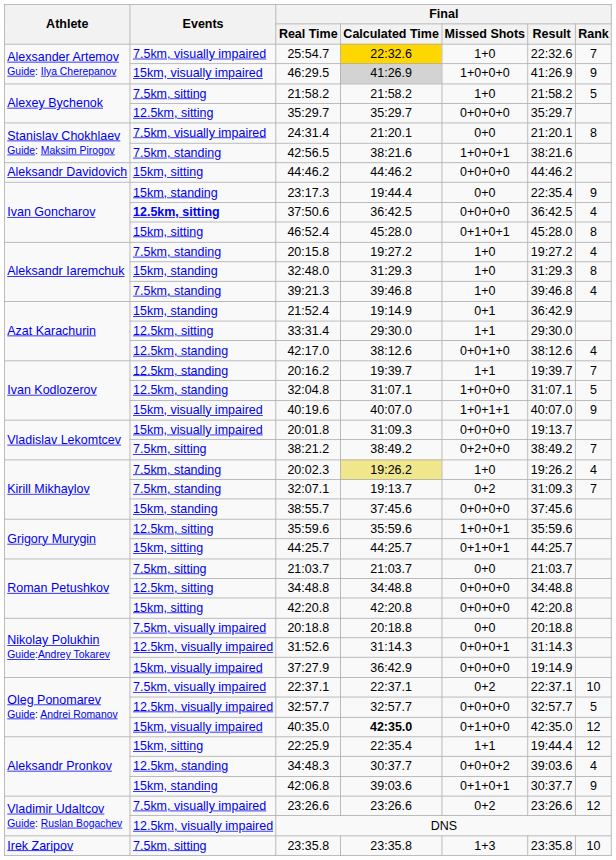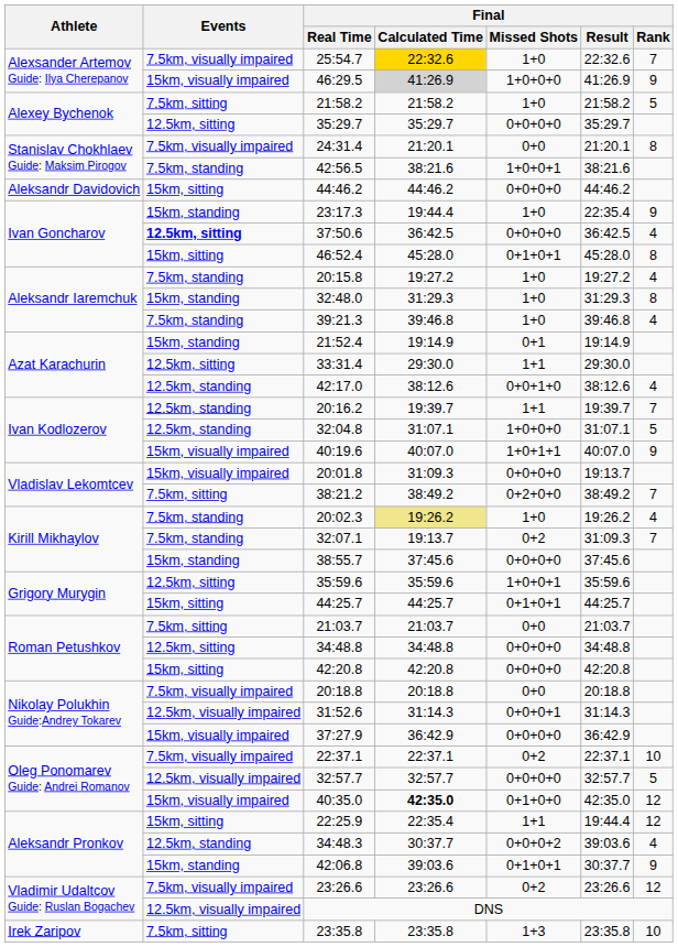 <table class="wikitable" style="font-size:100%">
 <tr>
 <th rowspan="2">Athlete</th>
 <th rowspan="2">Events</th>
 <th colspan="5">Final</th>
 </tr>
 <tr>
 <th>Real Time</th>
 <th>Calculated Time</th>
 <th>Missed Shots</th>
 <th>Result</th>
 <th>Rank</th>
 </tr>
 <tr>
 <td rowspan=2><a href='#'>Alexsander Artemov</a><br><small><a href='#'>Guide</a>: <a href='#'>Ilya Cherepanov</a></small></td>
 <td><a href='#'>7.5km, visually impaired</a></td>
 <td align="center">25:54.7</td>
 <td align="center" style="background: gold;">22:32.6</td>
 <td align="center">1+0</td>
 <td align="center">22:32.6</td>
 <td align="center">7</td>
 </tr>
 <tr>
 <td><a href='#'>15km, visually impaired</a></td>
 <td align="center">46:29.5</td>
 <td align="center" style="background: lightgrey;">41:26.9</td>
 <td align="center">1+0+0+0</td>
 <td align="center">41:26.9</td>
 <td align="center">9</td>
 </tr>
 <tr>
 <td rowspan=2><a href='#'>Alexey Bychenok</a></td>
 <td><a href='#'>7.5km, sitting</a></td>
 <td align="center">21:58.2</td>
 <td align="center">21:58.2</td>
 <td align="center">1+0</td>
 <td align="center">21:58.2</td>
 <td align="center">5</td>
 </tr>
 <tr>
 <td><a href='#'>12.5km, sitting</a></td>
 <td align="center">35:29.7</td>
 <td align="center">35:29.7</td>
 <td align="center">0+0+0+0</td>
 <td align="center">35:29.7</td>
 <td align="center"></td>
 </tr>
 <tr>
 <td rowspan=2><a href='#'>Stanislav Chokhlaev</a><br><small><a href='#'>Guide</a>: <a href='#'>Maksim Pirogov</a></small></td>
 <td><a href='#'>7.5km, visually impaired</a></td>
 <td align="center">24:31.4</td>
 <td align="center">21:20.1</td>
 <td align="center">0+0</td>
 <td align="center">21:20.1</td>
 <td align="center">8</td>
 </tr>
 <tr>
 <td><a href='#'>7.5km, standing</a></td>
 <td align="center">42:56.5</td>
 <td align="center">38:21.6</td>
 <td align="center">1+0+0+1</td>
 <td align="center">38:21.6</td>
 <td align="center"></td>
 </tr>
 <tr>
 <td><a href='#'>Aleksandr Davidovich</a></td>
 <td><a href='#'>15km, sitting</a></td>
 <td align="center">44:46.2</td>
 <td align="center">44:46.2</td>
 <td align="center">0+0+0+0</td>
 <td align="center">44:46.2</td>
 <td align="center"></td>
 </tr>
 <tr>
 <td rowspan=3><a href='#'>Ivan Goncharov</a></td>
 <td><a href='#'>15km, standing</a></td>
 <td align="center">23:17.3</td>
 <td align="center">19:44.4</td>
-<td align="center">0+0</td>
+<td align="center">1+0</td>
 <td align="center">22:35.4</td>
 <td align="center">9</td>
 </tr>
 <tr>
 <td><strong><a href='#'>12.5km, sitting</a></strong></td>
 <td align="center">37:50.6</td>
 <td align="center">36:42.5</td>
 <td align="center">0+0+0+0</td>
 <td align="center">36:42.5</td>
 <td align="center">4</td>
 </tr>
 <tr>
 <td><a href='#'>15km, sitting</a></td>
 <td align="center">46:52.4</td>
 <td align="center">45:28.0</td>
 <td align="center">0+1+0+1</td>
 <td align="center">45:28.0</td>
 <td align="center">8</td>
 </tr>
 <tr>
 <td rowspan=3><a href='#'>Aleksandr Iaremchuk</a></td>
 <td><a href='#'>7.5km, standing</a></td>
 <td align="center">20:15.8</td>
 <td align="center">19:27.2</td>
 <td align="center">1+0</td>
 <td align="center">19:27.2</td>
 <td align="center">4</td>
 </tr>
 <tr>
 <td><a href='#'>15km, standing</a></td>
 <td align="center">32:48.0</td>
 <td align="center">31:29.3</td>
 <td align="center">1+0</td>
 <td align="center">31:29.3</td>
 <td align="center">8</td>
 </tr>
 <tr>
 <td><a href='#'>7.5km, standing</a></td>
 <td align="center">39:21.3</td>
 <td align="center">39:46.8</td>
 <td align="center">1+0</td>
 <td align="center">39:46.8</td>
 <td align="center">4</td>
 </tr>
 <tr>
 <td rowspan=3><a href='#'>Azat Karachurin</a></td>
 <td><a href='#'>15km, standing</a></td>
 <td align="center">21:52.4</td>
 <td align="center">19:14.9</td>
 <td align="center">0+1</td>
-<td align="center">36:42.9</td>
+<td align="center">19:14.9</td>
 <td align="center"></td>
 </tr>
 <tr>
 <td><a href='#'>12.5km, sitting</a></td>
 <td align="center">33:31.4</td>
 <td align="center">29:30.0</td>
 <td align="center">1+1</td>
 <td align="center">29:30.0</td>
 <td align="center"></td>
 </tr>
 <tr>
 <td><a href='#'>12.5km, standing</a></td>
 <td align="center">42:17.0</td>
 <td align="center">38:12.6</td>
 <td align="center">0+0+1+0</td>
 <td align="center">38:12.6</td>
 <td align="center">4</td>
 </tr>
 <tr>
 <td rowspan=3><a href='#'>Ivan Kodlozerov</a></td>
 <td><a href='#'>12.5km, standing</a></td>
 <td align="center">20:16.2</td>
 <td align="center">19:39.7</td>
 <td align="center">1+1</td>
 <td align="center">19:39.7</td>
 <td align="center">7</td>
 </tr>
 <tr>
 <td><a href='#'>12.5km, standing</a></td>
 <td align="center">32:04.8</td>
 <td align="center">31:07.1</td>
 <td align="center">1+0+0+0</td>
 <td align="center">31:07.1</td>
 <td align="center">5</td>
 </tr>
 <tr>
 <td><a href='#'>15km, visually impaired</a></td>
 <td align="center">40:19.6</td>
 <td align="center">40:07.0</td>
 <td align="center">1+0+1+1</td>
 <td align="center">40:07.0</td>
 <td align="center">9</td>
 </tr>
 <tr>
 <td rowspan=2><a href='#'>Vladislav Lekomtcev</a></td>
 <td><a href='#'>15km, visually impaired</a></td>
 <td align="center">20:01.8</td>
 <td align="center">31:09.3</td>
 <td align="center">0+0+0+0</td>
 <td align="center">19:13.7</td>
 <td align="center"></td>
 </tr>
 <tr>
 <td><a href='#'>7.5km, sitting</a></td>
 <td align="center">38:21.2</td>
 <td align="center">38:49.2</td>
 <td align="center">0+2+0+0</td>
 <td align="center">38:49.2</td>
 <td align="center">7</td>
 </tr>
 <tr>
 <td rowspan=3><a href='#'>Kirill Mikhaylov</a></td>
 <td><a href='#'>7.5km, standing</a></td>
 <td align="center">20:02.3</td>
 <td align="center" style="background: khaki;">19:26.2</td>
 <td align="center">1+0</td>
 <td align="center">19:26.2</td>
 <td align="center">4</td>
 </tr>
 <tr>
 <td><a href='#'>7.5km, standing</a></td>
 <td align="center">32:07.1</td>
 <td align="center">19:13.7</td>
 <td align="center">0+2</td>
 <td align="center">31:09.3</td>
 <td align="center">7</td>
 </tr>
 <tr>
 <td><a href='#'>15km, standing</a></td>
 <td align="center">38:55.7</td>
 <td align="center">37:45.6</td>
 <td align="center">0+0+0+0</td>
 <td align="center">37:45.6</td>
 <td align="center"></td>
 </tr>
 <tr>
 <td rowspan=2><a href='#'>Grigory Murygin</a></td>
 <td><a href='#'>12.5km, sitting</a></td>
 <td align="center">35:59.6</td>
 <td align="center">35:59.6</td>
 <td align="center">1+0+0+1</td>
 <td align="center">35:59.6</td>
 <td align="center"></td>
 </tr>
 <tr>
 <td><a href='#'>15km, sitting</a></td>
 <td align="center">44:25.7</td>
 <td align="center">44:25.7</td>
 <td align="center">0+1+0+1</td>
 <td align="center">44:25.7</td>
 <td align="center"></td>
 </tr>
 <tr>
 <td rowspan=3><a href='#'>Roman Petushkov</a></td>
 <td><a href='#'>7.5km, sitting</a></td>
 <td align="center">21:03.7</td>
 <td align="center">21:03.7</td>
 <td align="center">0+0</td>
 <td align="center">21:03.7</td>
 <td align="center"></td>
 </tr>
 <tr>
 <td><a href='#'>12.5km, sitting</a></td>
 <td align="center">34:48.8</td>
 <td align="center">34:48.8</td>
 <td align="center">0+0+0+0</td>
 <td align="center">34:48.8</td>
 <td align="center"></td>
 </tr>
 <tr>
 <td><a href='#'>15km, sitting</a></td>
 <td align="center">42:20.8</td>
 <td align="center">42:20.8</td>
 <td align="center">0+0+0+0</td>
 <td align="center">42:20.8</td>
 <td align="center"></td>
 </tr>
 <tr>
 <td rowspan=3><a href='#'>Nikolay Polukhin</a><br><small><a href='#'>Guide</a>:<a href='#'>Andrey Tokarev</a> </small></td>
 <td><a href='#'>7.5km, visually impaired</a></td>
 <td align="center">20:18.8</td>
 <td align="center">20:18.8</td>
 <td align="center">0+0</td>
 <td align="center">20:18.8</td>
 <td align="center"></td>
 </tr>
 <tr>
 <td><a href='#'>12.5km, visually impaired</a></td>
 <td align="center">31:52.6</td>
 <td align="center">31:14.3</td>
 <td align="center">0+0+0+1</td>
 <td align="center">31:14.3</td>
 <td align="center"></td>
 </tr>
 <tr>
 <td><a href='#'>15km, visually impaired</a></td>
 <td align="center">37:27.9</td>
 <td align="center">36:42.9</td>
 <td align="center">0+0+0+0</td>
-<td align="center">19:14.9</td>
+<td align="center">36:42.9</td>
 <td align="center"></td>
 </tr>
 <tr>
 <td rowspan=3><a href='#'>Oleg Ponomarev</a><br><small><a href='#'>Guide</a>: <a href='#'>Andrei Romanov</a></small></td>
 <td><a href='#'>7.5km, visually impaired</a></td>
 <td align="center">22:37.1</td>
 <td align="center">22:37.1</td>
 <td align="center">0+2</td>
 <td align="center">22:37.1</td>
 <td align="center">10</td>
 </tr>
 <tr>
 <td><a href='#'>12.5km, visually impaired</a></td>
 <td align="center">32:57.7</td>
 <td align="center">32:57.7</td>
 <td align="center">0+0+0+0</td>
 <td align="center">32:57.7</td>
 <td align="center">5</td>
 </tr>
 <tr>
 <td><a href='#'>15km, visually impaired</a></td>
 <td align="center">40:35.0</td>
 <td align="center"><strong>42:35.0</strong></td>
 <td align="center">0+1+0+0</td>
 <td align="center">42:35.0</td>
 <td align="center">12</td>
 </tr>
 <tr>
 <td rowspan=3><a href='#'>Aleksandr Pronkov</a></td>
 <td><a href='#'>15km, sitting</a></td>
 <td align="center">22:25.9</td>
 <td align="center">22:35.4</td>
 <td align="center">1+1</td>
 <td align="center">19:44.4</td>
 <td align="center">12</td>
 </tr>
 <tr>
 <td><a href='#'>12.5km, standing</a></td>
 <td align="center">34:48.3</td>
 <td align="center">30:37.7</td>
 <td align="center">0+0+0+2</td>
 <td align="center">39:03.6</td>
 <td align="center">4</td>
 </tr>
 <tr>
 <td><a href='#'>15km, standing</a></td>
 <td align="center">42:06.8</td>
 <td align="center">39:03.6</td>
 <td align="center">0+1+0+1</td>
 <td align="center">30:37.7</td>
 <td align="center">9</td>
 </tr>
 <tr>
 <td rowspan=2><a href='#'>Vladimir Udaltcov</a><br><small><a href='#'>Guide</a>: <a href='#'>Ruslan Bogachev</a></small></td>
 <td><a href='#'>7.5km, visually impaired</a></td>
 <td align="center">23:26.6</td>
 <td align="center">23:26.6</td>
 <td align="center">0+2</td>
 <td align="center">23:26.6</td>
 <td align="center">12</td>
 </tr>
 <tr>
 <td><a href='#'>12.5km, visually impaired</a></td>
 <td align="center" colspan=5>DNS</td>
 </tr>
 <tr>
 <td><a href='#'>Irek Zaripov</a></td>
 <td><a href='#'>7.5km, sitting</a></td>
 <td align="center">23:35.8</td>
 <td align="center">23:35.8</td>
 <td align="center">1+3</td>
 <td align="center">23:35.8</td>
 <td align="center">10</td>
 </tr>
 </table>
